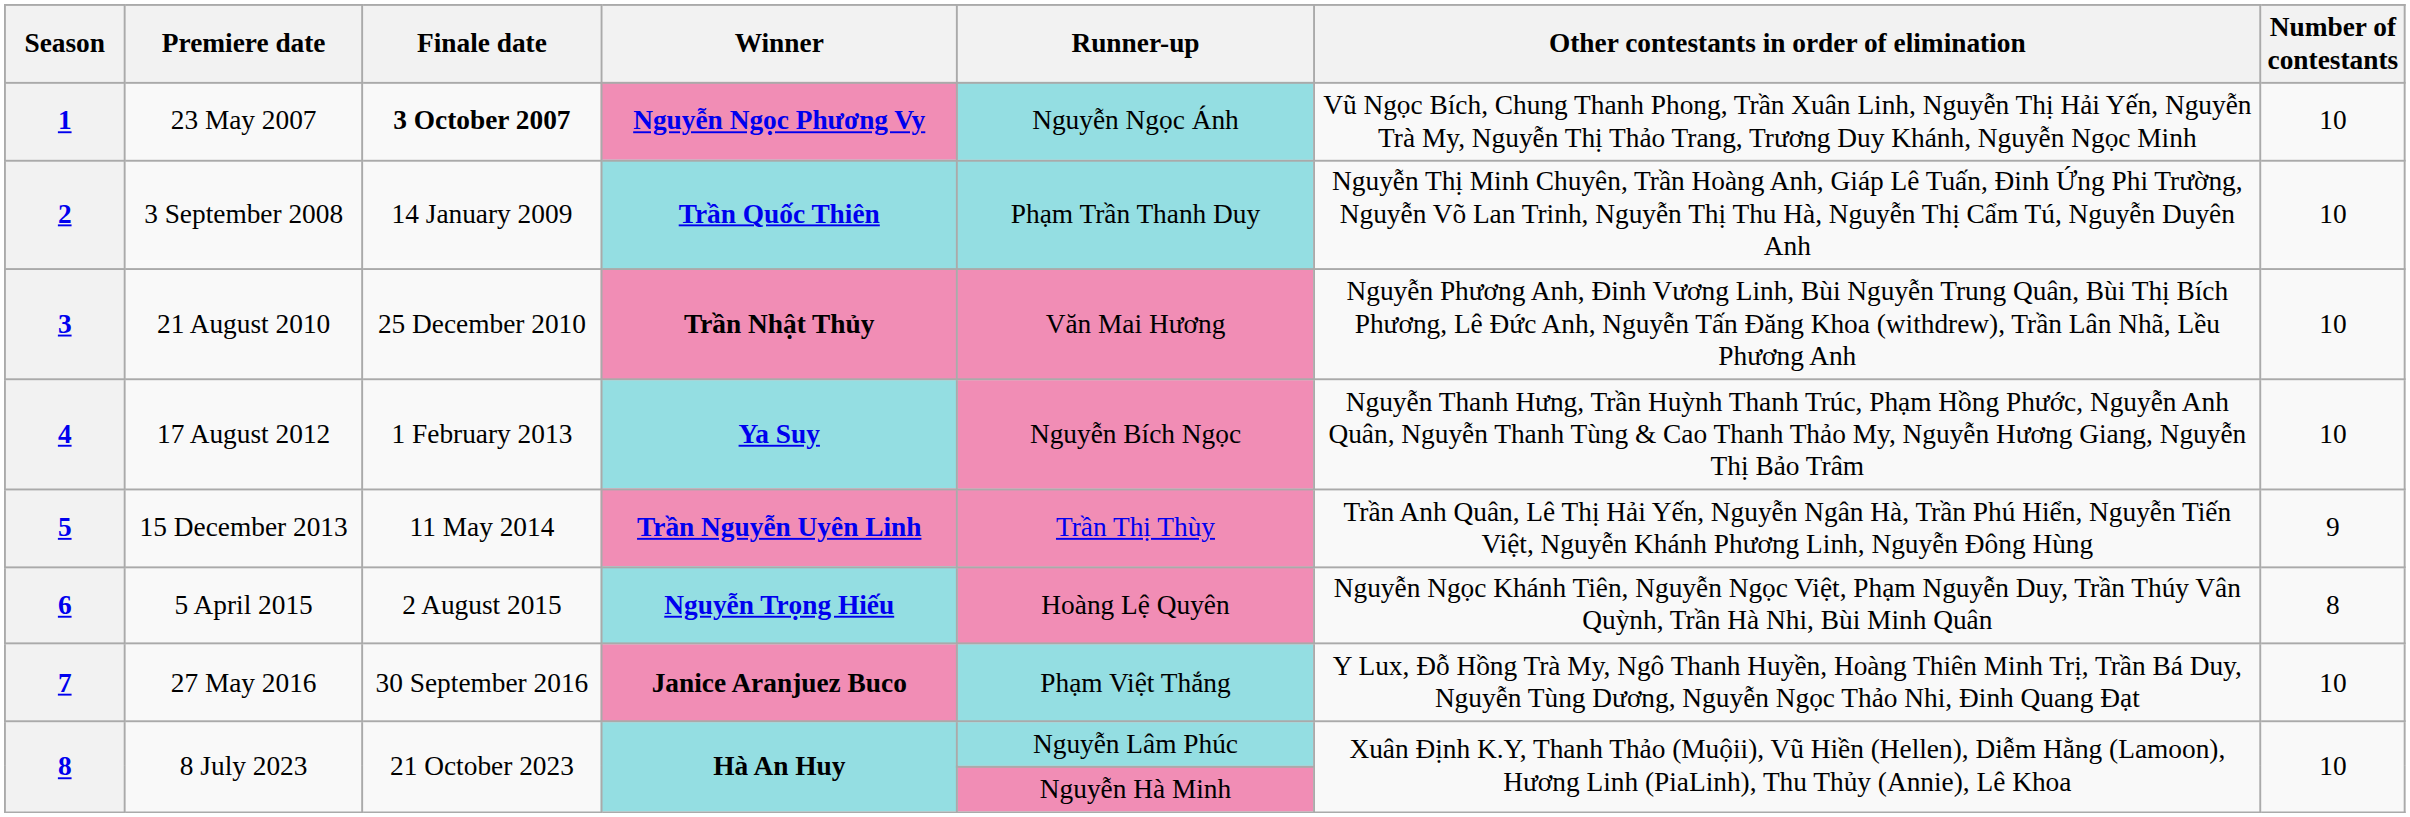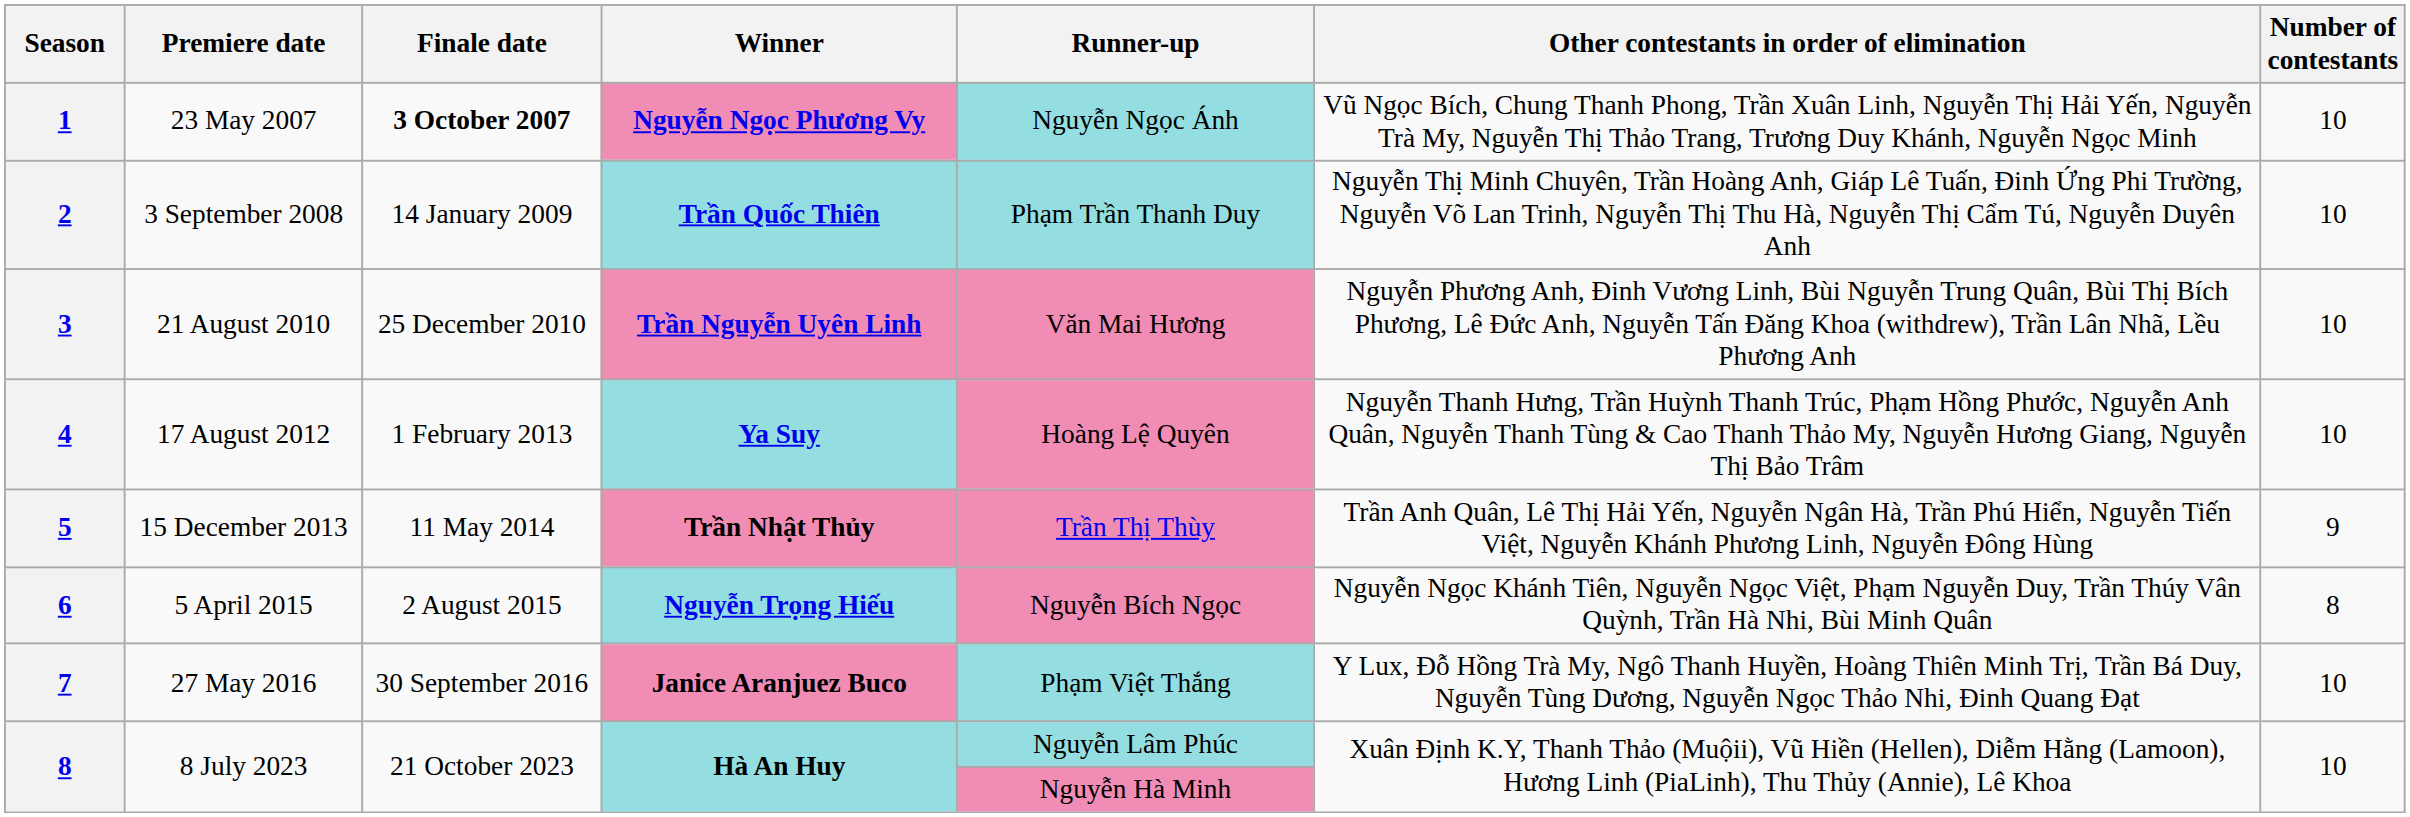 <table class="wikitable" style="font-size:90%; width:100%; text-align: center;">
 <tr>
 <th width="5%">Season</th>
 <th width="10%">Premiere date</th>
 <th width=10%>Finale date</th>
 <th width=15%>Winner</th>
 <th width=15%>Runner-up</th>
 <th width="40%">Other contestants in order of elimination</th>
 <th width="7%">Number of contestants</th>
 </tr>
 <tr>
 <th><a href='#'>1</a></th>
 <td>23 May 2007</td>
 <td><strong>3 October 2007</strong></td>
 <td bgcolor="#f18db5"><strong><a href='#'>Nguyễn Ngọc Phương Vy</a></strong></td>
 <td bgcolor="#94dee2">Nguyễn Ngọc Ánh</td>
 <td>Vũ Ngọc Bích, Chung Thanh Phong, Trần Xuân Linh, Nguyễn Thị Hải Yến, Nguyễn Trà My, Nguyễn Thị Thảo Trang, Trương Duy Khánh, Nguyễn Ngọc Minh</td>
 <td>10</td>
 </tr>
 <tr>
 <th><a href='#'>2</a></th>
 <td>3 September 2008</td>
 <td>14 January 2009</td>
 <td bgcolor="#94dee2"><strong><a href='#'>Trần Quốc Thiên</a></strong></td>
 <td bgcolor="#94dee2">Phạm Trần Thanh Duy</td>
 <td>Nguyễn Thị Minh Chuyên, Trần Hoàng Anh, Giáp Lê Tuấn, Đinh Ứng Phi Trường, Nguyễn Võ Lan Trinh, Nguyễn Thị Thu Hà, Nguyễn Thị Cẩm Tú, Nguyễn Duyên Anh</td>
 <td>10</td>
 </tr>
 <tr>
 <th><a href='#'>3</a></th>
 <td>21 August 2010</td>
 <td>25 December 2010</td>
-<td bgcolor="#f18db5"><strong>Trần Nhật Thủy</strong></td>
+<td bgcolor="#f18db5"><strong><a href='#'>Trần Nguyễn Uyên Linh</a></strong></td>
 <td bgcolor="#f18db5">Văn Mai Hương</td>
 <td>Nguyễn Phương Anh, Đinh Vương Linh, Bùi Nguyễn Trung Quân, Bùi Thị Bích Phương, Lê Đức Anh, Nguyễn Tấn Đăng Khoa (withdrew), Trần Lân Nhã, Lều Phương Anh</td>
 <td>10</td>
 </tr>
 <tr>
 <th><a href='#'>4</a></th>
 <td>17 August 2012</td>
 <td>1 February 2013</td>
 <td bgcolor="#94dee2"><strong><a href='#'>Ya Suy</a></strong></td>
-<td bgcolor="#f18db5">Nguyễn Bích Ngọc</td>
+<td bgcolor="#f18db5">Hoàng Lệ Quyên</td>
 <td>Nguyễn Thanh Hưng, Trần Huỳnh Thanh Trúc, Phạm Hồng Phước, Nguyễn Anh Quân, Nguyễn Thanh Tùng & Cao Thanh Thảo My, Nguyễn Hương Giang, Nguyễn Thị Bảo Trâm</td>
 <td>10</td>
 </tr>
 <tr>
 <th><a href='#'>5</a></th>
 <td>15 December 2013</td>
 <td>11 May 2014</td>
-<td bgcolor="#f18db5"><strong><a href='#'>Trần Nguyễn Uyên Linh</a></strong></td>
+<td bgcolor="#f18db5"><strong>Trần Nhật Thủy</strong></td>
 <td bgcolor="#f18db5"><a href='#'>Trần Thị Thùy</a></td>
 <td>Trần Anh Quân, Lê Thị Hải Yến, Nguyễn Ngân Hà, Trần Phú Hiển, Nguyễn Tiến Việt, Nguyễn Khánh Phương Linh, Nguyễn Đông Hùng</td>
 <td>9</td>
 </tr>
 <tr>
 <th><a href='#'>6</a></th>
 <td>5 April 2015</td>
 <td>2 August 2015</td>
 <td bgcolor="#94dee2"><strong><a href='#'>Nguyễn Trọng Hiếu</a></strong></td>
-<td bgcolor="#f18db5">Hoàng Lệ Quyên</td>
+<td bgcolor="#f18db5">Nguyễn Bích Ngọc</td>
 <td>Nguyễn Ngọc Khánh Tiên, Nguyễn Ngọc Việt, Phạm Nguyễn Duy, Trần Thúy Vân Quỳnh, Trần Hà Nhi, Bùi Minh Quân</td>
 <td>8</td>
 </tr>
 <tr>
 <th><a href='#'>7</a></th>
 <td>27 May 2016</td>
 <td>30 September 2016</td>
 <td bgcolor="#f18db5"><strong>Janice Aranjuez Buco</strong></td>
 <td bgcolor="#94dee2">Phạm Việt Thắng</td>
 <td>Y Lux, Đỗ Hồng Trà My, Ngô Thanh Huyền, Hoàng Thiên Minh Trị, Trần Bá Duy, Nguyễn Tùng Dương, Nguyễn Ngọc Thảo Nhi, Đinh Quang Đạt</td>
 <td>10</td>
 </tr>
 <tr>
 <th rowspan="2"><a href='#'>8</a></th>
 <td rowspan="2">8 July 2023</td>
 <td rowspan="2">21 October 2023</td>
 <td rowspan="2" bgcolor="#94dee2"><strong>Hà An Huy</strong></td>
 <td bgcolor="#94dee2">Nguyễn Lâm Phúc</td>
 <td rowspan="2">Xuân Định K.Y, Thanh Thảo (Muộii), Vũ Hiền (Hellen), Diễm Hằng (Lamoon), Hương Linh (PiaLinh), Thu Thủy (Annie), Lê Khoa</td>
 <td rowspan="2">10</td>
 </tr>
 <tr>
 <td bgcolor="#f18db5">Nguyễn Hà Minh</td>
 </tr>
 </table>
